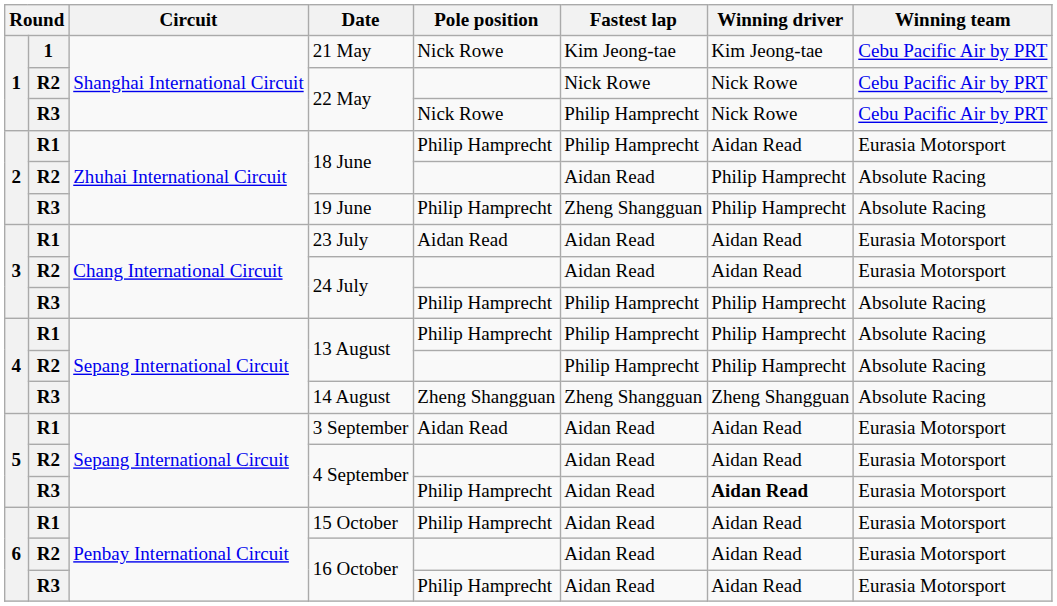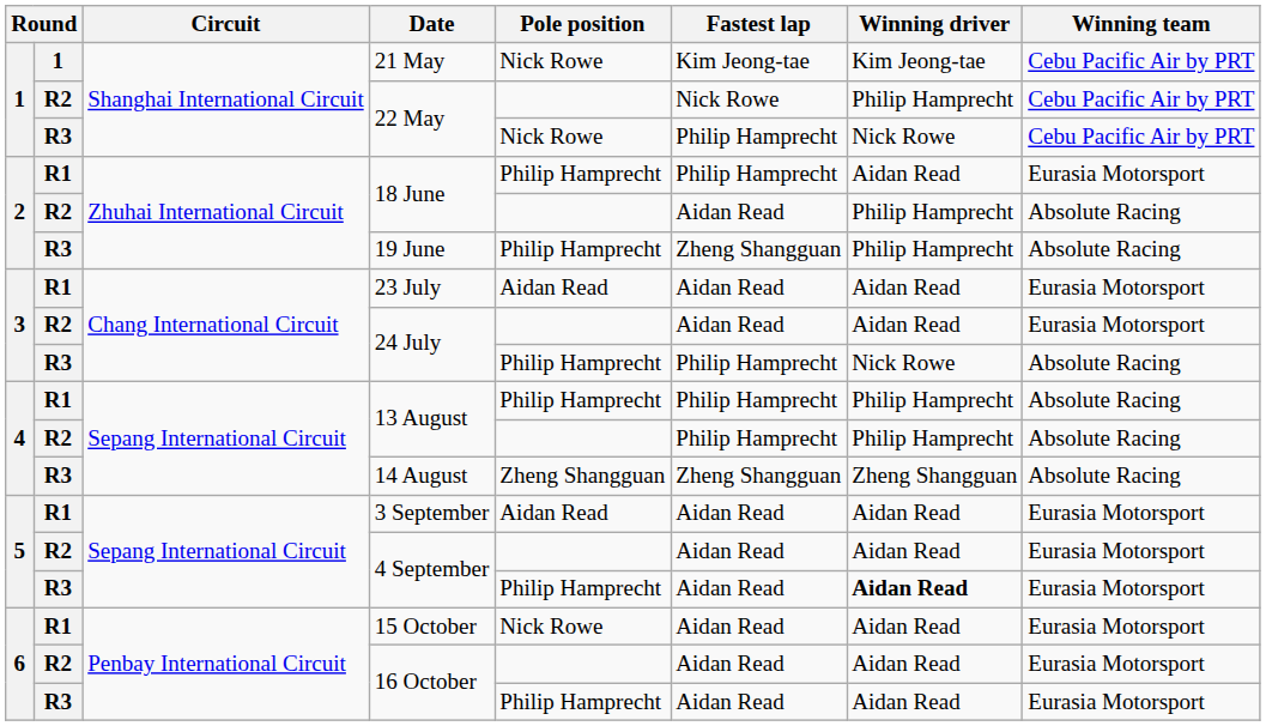 <table class="wikitable" style="font-size: 85%;">
 <tr>
 <th colspan=2>Round</th>
 <th>Circuit</th>
 <th>Date</th>
 <th>Pole position</th>
 <th>Fastest lap</th>
 <th>Winning driver</th>
 <th>Winning team</th>
 </tr>
 <tr>
 <th rowspan=3>1</th>
 <th>1</th>
 <td rowspan=3 nowrap> <a href='#'>Shanghai International Circuit</a></td>
 <td>21 May</td>
 <td> Nick Rowe</td>
 <td> Kim Jeong-tae</td>
 <td> Kim Jeong-tae</td>
 <td nowrap> <a href='#'>Cebu Pacific Air by PRT</a></td>
 </tr>
 <tr>
 <th>R2</th>
 <td rowspan=2>22 May</td>
 <td></td>
 <td> Nick Rowe</td>
-<td> Nick Rowe</td>
+<td> Philip Hamprecht</td>
 <td> <a href='#'>Cebu Pacific Air by PRT</a></td>
 </tr>
 <tr>
 <th>R3</th>
 <td> Nick Rowe</td>
 <td> Philip Hamprecht</td>
 <td> Nick Rowe</td>
 <td> <a href='#'>Cebu Pacific Air by PRT</a></td>
 </tr>
 <tr>
 <th rowspan=3>2</th>
 <th>R1</th>
 <td rowspan=3> <a href='#'>Zhuhai International Circuit</a></td>
 <td rowspan=2>18 June</td>
 <td> Philip Hamprecht</td>
 <td> Philip Hamprecht</td>
 <td> Aidan Read</td>
 <td> Eurasia Motorsport</td>
 </tr>
 <tr>
 <th>R2</th>
 <td></td>
 <td> Aidan Read</td>
 <td> Philip Hamprecht</td>
 <td> Absolute Racing</td>
 </tr>
 <tr>
 <th>R3</th>
 <td>19 June</td>
 <td> Philip Hamprecht</td>
 <td> Zheng Shangguan</td>
 <td> Philip Hamprecht</td>
 <td> Absolute Racing</td>
 </tr>
 <tr>
 <th rowspan=3>3</th>
 <th>R1</th>
 <td rowspan=3> <a href='#'>Chang International Circuit</a></td>
 <td>23 July</td>
 <td> Aidan Read</td>
 <td> Aidan Read</td>
 <td> Aidan Read</td>
 <td> Eurasia Motorsport</td>
 </tr>
 <tr>
 <th>R2</th>
 <td rowspan=2>24 July</td>
 <td></td>
 <td> Aidan Read</td>
 <td> Aidan Read</td>
 <td> Eurasia Motorsport</td>
 </tr>
 <tr>
 <th>R3</th>
 <td> Philip Hamprecht</td>
 <td> Philip Hamprecht</td>
-<td> Philip Hamprecht</td>
+<td> Nick Rowe</td>
 <td> Absolute Racing</td>
 </tr>
 <tr>
 <th rowspan=3>4</th>
 <th>R1</th>
 <td rowspan=3> <a href='#'>Sepang International Circuit</a></td>
 <td rowspan=2>13 August</td>
 <td> Philip Hamprecht</td>
 <td> Philip Hamprecht</td>
 <td> Philip Hamprecht</td>
 <td> Absolute Racing</td>
 </tr>
 <tr>
 <th>R2</th>
 <td></td>
 <td> Philip Hamprecht</td>
 <td> Philip Hamprecht</td>
 <td> Absolute Racing</td>
 </tr>
 <tr>
 <th>R3</th>
 <td>14 August</td>
 <td nowrap> Zheng Shangguan</td>
 <td nowrap> Zheng Shangguan</td>
 <td nowrap> Zheng Shangguan</td>
 <td> Absolute Racing</td>
 </tr>
 <tr>
 <th rowspan=3>5</th>
 <th>R1</th>
 <td rowspan=3> <a href='#'>Sepang International Circuit</a></td>
 <td nowrap>3 September</td>
 <td> Aidan Read</td>
 <td> Aidan Read</td>
 <td> Aidan Read</td>
 <td> Eurasia Motorsport</td>
 </tr>
 <tr>
 <th>R2</th>
 <td rowspan=2>4 September</td>
 <td></td>
 <td> Aidan Read</td>
 <td> Aidan Read</td>
 <td> Eurasia Motorsport</td>
 </tr>
 <tr>
 <th>R3</th>
 <td> Philip Hamprecht</td>
 <td> Aidan Read</td>
 <td><strong> Aidan Read</strong></td>
 <td> Eurasia Motorsport</td>
 </tr>
 <tr>
 <th rowspan=3>6</th>
 <th>R1</th>
 <td rowspan=3> <a href='#'>Penbay International Circuit</a></td>
 <td>15 October</td>
-<td> Philip Hamprecht</td>
+<td> Nick Rowe</td>
 <td> Aidan Read</td>
 <td> Aidan Read</td>
 <td> Eurasia Motorsport</td>
 </tr>
 <tr>
 <th>R2</th>
 <td rowspan=2>16 October</td>
 <td></td>
 <td> Aidan Read</td>
 <td> Aidan Read</td>
 <td> Eurasia Motorsport</td>
 </tr>
 <tr>
 <th>R3</th>
 <td> Philip Hamprecht</td>
 <td> Aidan Read</td>
 <td> Aidan Read</td>
 <td> Eurasia Motorsport</td>
 </tr>
 </table>
